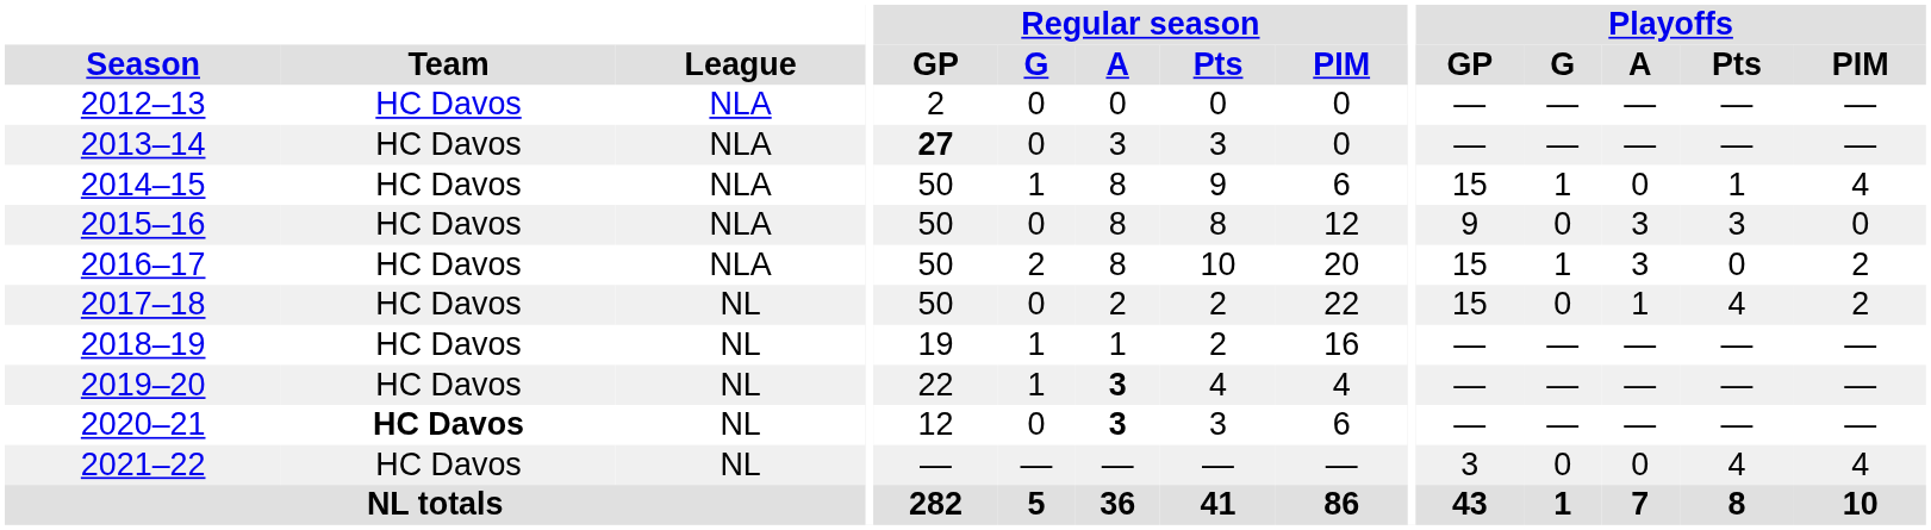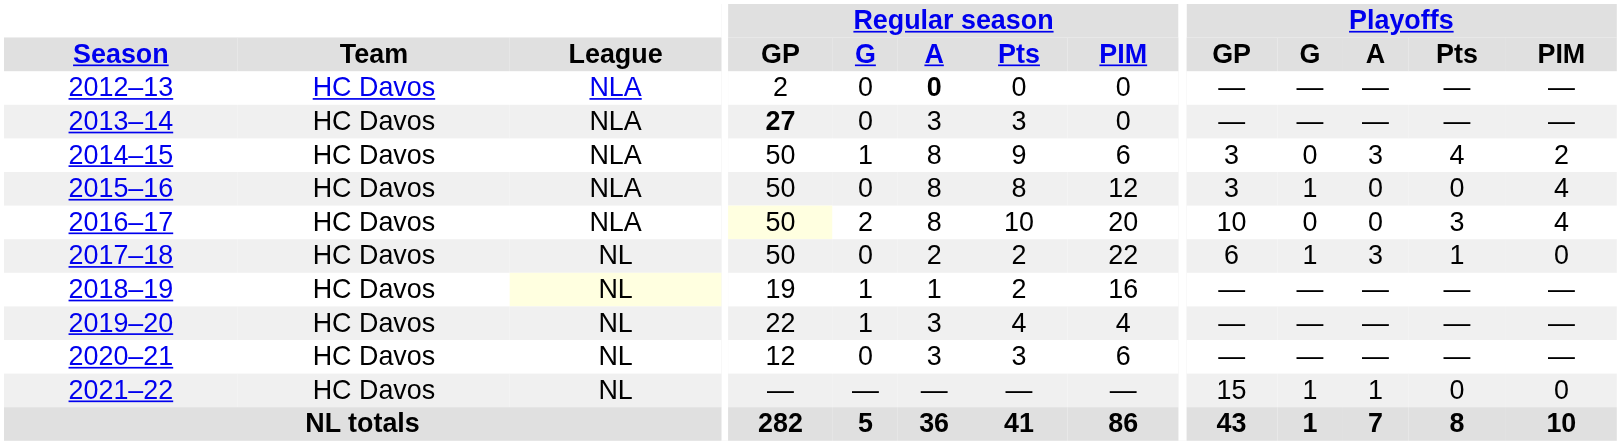 <table border="0" cellpadding="1" cellspacing="0" style="text-align:center; width:60em">
 <tr bgcolor="#e0e0e0">
 <th colspan="3" bgcolor="#ffffff"></th>
 <th rowspan="99" bgcolor="#ffffff"></th>
 <th colspan="5"><a href='#'>Regular season</a></th>
 <th rowspan="99" bgcolor="#ffffff"></th>
 <th colspan="5"><a href='#'>Playoffs</a></th>
 </tr>
 <tr bgcolor="#e0e0e0">
 <th><a href='#'>Season</a></th>
 <th>Team</th>
 <th>League</th>
 <th>GP</th>
 <th><a href='#'>G</a></th>
 <th><a href='#'>A</a></th>
 <th><a href='#'>Pts</a></th>
 <th><a href='#'>PIM</a></th>
 <th>GP</th>
 <th>G</th>
 <th>A</th>
 <th>Pts</th>
 <th>PIM</th>
 </tr>
 <tr>
 <td><a href='#'>2012–13</a></td>
 <td><a href='#'>HC Davos</a></td>
 <td><a href='#'>NLA</a></td>
 <td>2</td>
 <td>0</td>
-<td>0</td>
+<td><strong>0</strong></td>
 <td>0</td>
 <td>0</td>
 <td>—</td>
 <td>—</td>
 <td>—</td>
 <td>—</td>
 <td>—</td>
 </tr>
 <tr bgcolor="#f0f0f0">
 <td><a href='#'>2013–14</a></td>
 <td>HC Davos</td>
 <td>NLA</td>
 <td><strong>27</strong></td>
 <td>0</td>
 <td>3</td>
 <td>3</td>
 <td>0</td>
 <td>—</td>
 <td>—</td>
 <td>—</td>
 <td>—</td>
 <td>—</td>
 </tr>
 <tr>
 <td><a href='#'>2014–15</a></td>
 <td>HC Davos</td>
 <td>NLA</td>
 <td>50</td>
 <td>1</td>
 <td>8</td>
 <td>9</td>
 <td>6</td>
-<td>15</td>
-<td>1</td>
+<td>3</td>
 <td>0</td>
-<td>1</td>
+<td>3</td>
 <td>4</td>
+<td>2</td>
 </tr>
 <tr bgcolor="#f0f0f0">
 <td><a href='#'>2015–16</a></td>
 <td>HC Davos</td>
 <td>NLA</td>
 <td>50</td>
 <td>0</td>
 <td>8</td>
 <td>8</td>
 <td>12</td>
-<td>9</td>
+<td>3</td>
+<td>1</td>
 <td>0</td>
-<td>3</td>
-<td>3</td>
 <td>0</td>
+<td>4</td>
 </tr>
 <tr>
 <td><a href='#'>2016–17</a></td>
 <td>HC Davos</td>
 <td>NLA</td>
-<td>50</td>
+<td style="background: lightyellow;">50</td>
 <td>2</td>
 <td>8</td>
 <td>10</td>
 <td>20</td>
-<td>15</td>
-<td>1</td>
+<td>10</td>
+<td>0</td>
+<td>0</td>
 <td>3</td>
-<td>0</td>
-<td>2</td>
+<td>4</td>
 </tr>
 <tr bgcolor="#f0f0f0">
 <td><a href='#'>2017–18</a></td>
 <td>HC Davos</td>
 <td>NL</td>
 <td>50</td>
 <td>0</td>
 <td>2</td>
 <td>2</td>
 <td>22</td>
-<td>15</td>
+<td>6</td>
+<td>1</td>
+<td>3</td>
+<td>1</td>
 <td>0</td>
-<td>1</td>
-<td>4</td>
-<td>2</td>
 </tr>
 <tr>
 <td><a href='#'>2018–19</a></td>
 <td>HC Davos</td>
-<td>NL</td>
+<td style="background: lightyellow;">NL</td>
 <td>19</td>
 <td>1</td>
 <td>1</td>
 <td>2</td>
 <td>16</td>
 <td>—</td>
 <td>—</td>
 <td>—</td>
 <td>—</td>
 <td>—</td>
 </tr>
 <tr bgcolor="#f0f0f0">
 <td><a href='#'>2019–20</a></td>
 <td>HC Davos</td>
 <td>NL</td>
 <td>22</td>
 <td>1</td>
-<td><strong>3</strong></td>
+<td>3</td>
 <td>4</td>
 <td>4</td>
 <td>—</td>
 <td>—</td>
 <td>—</td>
 <td>—</td>
 <td>—</td>
 </tr>
 <tr>
 <td><a href='#'>2020–21</a></td>
-<td><strong>HC Davos</strong></td>
+<td>HC Davos</td>
 <td>NL</td>
 <td>12</td>
 <td>0</td>
-<td><strong>3</strong></td>
+<td>3</td>
 <td>3</td>
 <td>6</td>
 <td>—</td>
 <td>—</td>
 <td>—</td>
 <td>—</td>
 <td>—</td>
 </tr>
 <tr bgcolor="#f0f0f0">
 <td><a href='#'>2021–22</a></td>
 <td>HC Davos</td>
 <td>NL</td>
 <td>—</td>
 <td>—</td>
 <td>—</td>
 <td>—</td>
 <td>—</td>
-<td>3</td>
+<td>15</td>
+<td>1</td>
+<td>1</td>
 <td>0</td>
 <td>0</td>
-<td>4</td>
-<td>4</td>
 </tr>
 <tr bgcolor="#e0e0e0">
 <th colspan="3">NL totals</th>
 <th>282</th>
 <th>5</th>
 <th>36</th>
 <th>41</th>
 <th>86</th>
 <th>43</th>
 <th>1</th>
 <th>7</th>
 <th>8</th>
 <th>10</th>
 </tr>
 </table>
